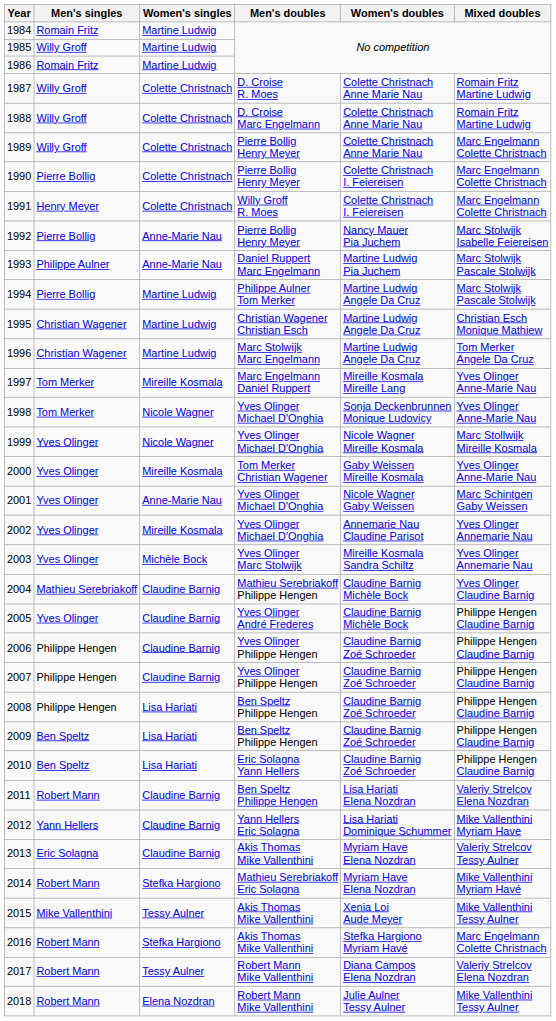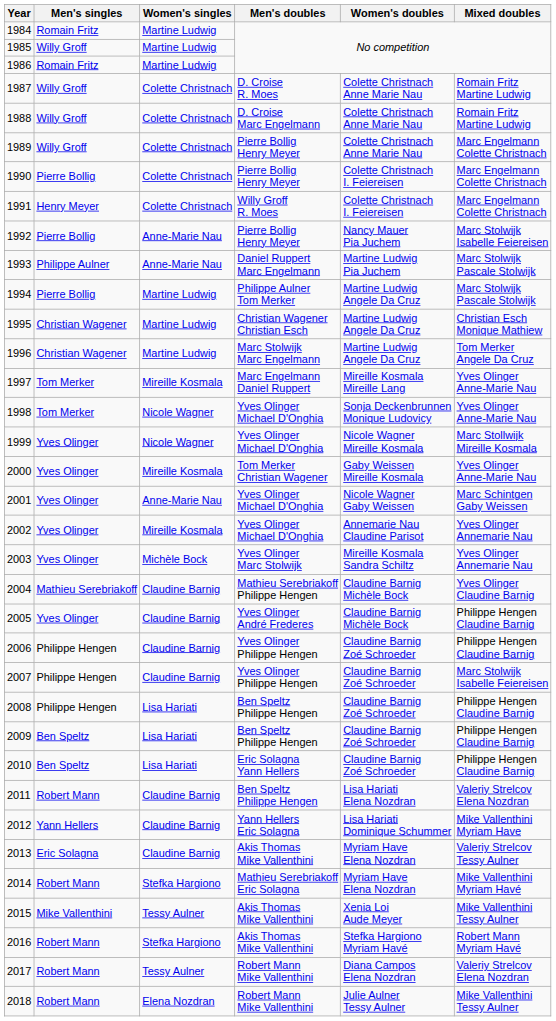 <table class=wikitable style="font-size:90%;">
 <tr>
 <th>Year</th>
 <th>Men's singles</th>
 <th>Women's singles</th>
 <th>Men's doubles</th>
 <th>Women's doubles</th>
 <th>Mixed doubles</th>
 </tr>
 <tr>
 <td>1984</td>
 <td><a href='#'>Romain Fritz</a></td>
 <td><a href='#'>Martine Ludwig</a></td>
 <td rowspan=3 colspan=3 align="center"><em>No competition</em></td>
 </tr>
 <tr>
 <td>1985</td>
 <td><a href='#'>Willy Groff</a></td>
 <td><a href='#'>Martine Ludwig</a></td>
 </tr>
 <tr>
 <td>1986</td>
 <td><a href='#'>Romain Fritz</a></td>
 <td><a href='#'>Martine Ludwig</a></td>
 </tr>
 <tr>
 <td>1987</td>
 <td><a href='#'>Willy Groff</a></td>
 <td><a href='#'>Colette Christnach</a></td>
 <td><a href='#'>D. Croise</a><br><a href='#'>R. Moes</a></td>
 <td><a href='#'>Colette Christnach</a><br><a href='#'>Anne Marie Nau</a></td>
 <td><a href='#'>Romain Fritz</a><br><a href='#'>Martine Ludwig</a></td>
 </tr>
 <tr>
 <td>1988</td>
 <td><a href='#'>Willy Groff</a></td>
 <td><a href='#'>Colette Christnach</a></td>
 <td><a href='#'>D. Croise</a><br><a href='#'>Marc Engelmann</a></td>
 <td><a href='#'>Colette Christnach</a><br><a href='#'>Anne Marie Nau</a></td>
 <td><a href='#'>Romain Fritz</a><br><a href='#'>Martine Ludwig</a></td>
 </tr>
 <tr>
 <td>1989</td>
 <td><a href='#'>Willy Groff</a></td>
 <td><a href='#'>Colette Christnach</a></td>
 <td><a href='#'>Pierre Bollig</a><br><a href='#'>Henry Meyer</a></td>
 <td><a href='#'>Colette Christnach</a><br><a href='#'>Anne Marie Nau</a></td>
 <td><a href='#'>Marc Engelmann</a><br><a href='#'>Colette Christnach</a></td>
 </tr>
 <tr>
 <td>1990</td>
 <td><a href='#'>Pierre Bollig</a></td>
 <td><a href='#'>Colette Christnach</a></td>
 <td><a href='#'>Pierre Bollig</a><br><a href='#'>Henry Meyer</a></td>
 <td><a href='#'>Colette Christnach</a><br><a href='#'>I. Feiereisen</a></td>
 <td><a href='#'>Marc Engelmann</a><br><a href='#'>Colette Christnach</a></td>
 </tr>
 <tr>
 <td>1991</td>
 <td><a href='#'>Henry Meyer</a></td>
 <td><a href='#'>Colette Christnach</a></td>
 <td><a href='#'>Willy Groff</a><br><a href='#'>R. Moes</a></td>
 <td><a href='#'>Colette Christnach</a><br><a href='#'>I. Feiereisen</a></td>
 <td><a href='#'>Marc Engelmann</a><br><a href='#'>Colette Christnach</a></td>
 </tr>
 <tr>
 <td>1992</td>
 <td><a href='#'>Pierre Bollig</a></td>
 <td><a href='#'>Anne-Marie Nau</a></td>
 <td><a href='#'>Pierre Bollig</a><br><a href='#'>Henry Meyer</a></td>
 <td><a href='#'>Nancy Mauer</a><br><a href='#'>Pia Juchem</a></td>
 <td><a href='#'>Marc Stolwijk</a><br><a href='#'>Isabelle Feiereisen</a></td>
 </tr>
 <tr>
 <td>1993</td>
 <td><a href='#'>Philippe Aulner</a></td>
 <td><a href='#'>Anne-Marie Nau</a></td>
 <td><a href='#'>Daniel Ruppert</a><br><a href='#'>Marc Engelmann</a></td>
 <td><a href='#'>Martine Ludwig</a><br><a href='#'>Pia Juchem</a></td>
 <td><a href='#'>Marc Stolwijk</a><br><a href='#'>Pascale Stolwijk</a></td>
 </tr>
 <tr>
 <td>1994</td>
 <td><a href='#'>Pierre Bollig</a></td>
 <td><a href='#'>Martine Ludwig</a></td>
 <td><a href='#'>Philippe Aulner</a><br><a href='#'>Tom Merker</a></td>
 <td><a href='#'>Martine Ludwig</a><br><a href='#'>Angele Da Cruz</a></td>
 <td><a href='#'>Marc Stolwijk</a><br><a href='#'>Pascale Stolwijk</a></td>
 </tr>
 <tr>
 <td>1995</td>
 <td><a href='#'>Christian Wagener</a></td>
 <td><a href='#'>Martine Ludwig</a></td>
 <td><a href='#'>Christian Wagener</a><br><a href='#'>Christian Esch</a></td>
 <td><a href='#'>Martine Ludwig</a><br><a href='#'>Angele Da Cruz</a></td>
 <td><a href='#'>Christian Esch</a><br><a href='#'>Monique Mathiew</a></td>
 </tr>
 <tr>
 <td>1996</td>
 <td><a href='#'>Christian Wagener</a></td>
 <td><a href='#'>Martine Ludwig</a></td>
 <td><a href='#'>Marc Stolwijk</a><br><a href='#'>Marc Engelmann</a></td>
 <td><a href='#'>Martine Ludwig</a><br><a href='#'>Angele Da Cruz</a></td>
 <td><a href='#'>Tom Merker</a><br><a href='#'>Angele Da Cruz</a></td>
 </tr>
 <tr>
 <td>1997</td>
 <td><a href='#'>Tom Merker</a></td>
 <td><a href='#'>Mireille Kosmala</a></td>
 <td><a href='#'>Marc Engelmann</a><br><a href='#'>Daniel Ruppert</a></td>
 <td><a href='#'>Mireille Kosmala</a><br><a href='#'>Mireille Lang</a></td>
 <td><a href='#'>Yves Olinger</a><br><a href='#'>Anne-Marie Nau</a></td>
 </tr>
 <tr>
 <td>1998</td>
 <td><a href='#'>Tom Merker</a></td>
 <td><a href='#'>Nicole Wagner</a></td>
 <td><a href='#'>Yves Olinger</a><br><a href='#'>Michael D'Onghia</a></td>
 <td><a href='#'>Sonja Deckenbrunnen</a><br><a href='#'>Monique Ludovicy</a></td>
 <td><a href='#'>Yves Olinger</a><br><a href='#'>Anne-Marie Nau</a></td>
 </tr>
 <tr>
 <td>1999</td>
 <td><a href='#'>Yves Olinger</a></td>
 <td><a href='#'>Nicole Wagner</a></td>
 <td><a href='#'>Yves Olinger</a><br><a href='#'>Michael D'Onghia</a></td>
 <td><a href='#'>Nicole Wagner</a><br><a href='#'>Mireille Kosmala</a></td>
 <td><a href='#'>Marc Stollwijk</a><br><a href='#'>Mireille Kosmala</a></td>
 </tr>
 <tr>
 <td>2000</td>
 <td><a href='#'>Yves Olinger</a></td>
 <td><a href='#'>Mireille Kosmala</a></td>
 <td><a href='#'>Tom Merker</a><br><a href='#'>Christian Wagener</a></td>
 <td><a href='#'>Gaby Weissen</a><br><a href='#'>Mireille Kosmala</a></td>
 <td><a href='#'>Yves Olinger</a><br><a href='#'>Anne-Marie Nau</a></td>
 </tr>
 <tr>
 <td>2001</td>
 <td><a href='#'>Yves Olinger</a></td>
 <td><a href='#'>Anne-Marie Nau</a></td>
 <td><a href='#'>Yves Olinger</a><br><a href='#'>Michael D'Onghia</a></td>
 <td><a href='#'>Nicole Wagner</a><br><a href='#'>Gaby Weissen</a></td>
 <td><a href='#'>Marc Schintgen</a><br><a href='#'>Gaby Weissen</a></td>
 </tr>
 <tr>
 <td>2002</td>
 <td><a href='#'>Yves Olinger</a></td>
 <td><a href='#'>Mireille Kosmala</a></td>
 <td><a href='#'>Yves Olinger</a><br><a href='#'>Michael D'Onghia</a></td>
 <td><a href='#'>Annemarie Nau</a><br><a href='#'>Claudine Parisot</a></td>
 <td><a href='#'>Yves Olinger</a><br><a href='#'>Annemarie Nau</a></td>
 </tr>
 <tr>
 <td>2003</td>
 <td><a href='#'>Yves Olinger</a></td>
 <td><a href='#'>Michèle Bock</a></td>
 <td><a href='#'>Yves Olinger</a><br><a href='#'>Marc Stolwijk</a></td>
 <td><a href='#'>Mireille Kosmala</a><br><a href='#'>Sandra Schiltz</a></td>
 <td><a href='#'>Yves Olinger</a><br><a href='#'>Annemarie Nau</a></td>
 </tr>
 <tr>
 <td>2004</td>
 <td><a href='#'>Mathieu Serebriakoff</a></td>
 <td><a href='#'>Claudine Barnig</a></td>
 <td><a href='#'>Mathieu Serebriakoff</a><br>Philippe Hengen</td>
 <td><a href='#'>Claudine Barnig</a><br><a href='#'>Michèle Bock</a></td>
 <td><a href='#'>Yves Olinger</a><br><a href='#'>Claudine Barnig</a></td>
 </tr>
 <tr>
 <td>2005</td>
 <td><a href='#'>Yves Olinger</a></td>
 <td><a href='#'>Claudine Barnig</a></td>
 <td><a href='#'>Yves Olinger</a><br><a href='#'>André Frederes</a></td>
 <td><a href='#'>Claudine Barnig</a><br><a href='#'>Michèle Bock</a></td>
 <td>Philippe Hengen<br><a href='#'>Claudine Barnig</a></td>
 </tr>
 <tr>
 <td>2006</td>
 <td>Philippe Hengen</td>
 <td><a href='#'>Claudine Barnig</a></td>
 <td><a href='#'>Yves Olinger</a><br>Philippe Hengen</td>
 <td><a href='#'>Claudine Barnig</a><br><a href='#'>Zoé Schroeder</a></td>
 <td>Philippe Hengen<br><a href='#'>Claudine Barnig</a></td>
 </tr>
 <tr>
 <td>2007</td>
 <td>Philippe Hengen</td>
 <td><a href='#'>Claudine Barnig</a></td>
 <td><a href='#'>Yves Olinger</a><br>Philippe Hengen</td>
 <td><a href='#'>Claudine Barnig</a><br><a href='#'>Zoé Schroeder</a></td>
-<td>Philippe Hengen<br><a href='#'>Claudine Barnig</a></td>
+<td><a href='#'>Marc Stolwijk</a><br><a href='#'>Isabelle Feiereisen</a></td>
 </tr>
 <tr>
 <td>2008</td>
 <td>Philippe Hengen</td>
 <td><a href='#'>Lisa Hariati</a></td>
 <td><a href='#'>Ben Speltz</a><br>Philippe Hengen</td>
 <td><a href='#'>Claudine Barnig</a><br><a href='#'>Zoé Schroeder</a></td>
 <td>Philippe Hengen<br><a href='#'>Claudine Barnig</a></td>
 </tr>
 <tr>
 <td>2009</td>
 <td><a href='#'>Ben Speltz</a></td>
 <td><a href='#'>Lisa Hariati</a></td>
 <td><a href='#'>Ben Speltz</a><br>Philippe Hengen</td>
 <td><a href='#'>Claudine Barnig</a><br><a href='#'>Zoé Schroeder</a></td>
 <td>Philippe Hengen<br><a href='#'>Claudine Barnig</a></td>
 </tr>
 <tr>
 <td>2010</td>
 <td><a href='#'>Ben Speltz</a></td>
 <td><a href='#'>Lisa Hariati</a></td>
 <td><a href='#'>Eric Solagna</a><br><a href='#'>Yann Hellers</a></td>
 <td><a href='#'>Claudine Barnig</a><br><a href='#'>Zoé Schroeder</a></td>
 <td>Philippe Hengen<br><a href='#'>Claudine Barnig</a></td>
 </tr>
 <tr>
 <td>2011</td>
 <td><a href='#'>Robert Mann</a></td>
 <td><a href='#'>Claudine Barnig</a></td>
 <td><a href='#'>Ben Speltz</a><br><a href='#'>Philippe Hengen</a></td>
 <td><a href='#'>Lisa Hariati</a><br><a href='#'>Elena Nozdran</a></td>
 <td><a href='#'>Valeriy Strelcov</a><br><a href='#'>Elena Nozdran</a></td>
 </tr>
 <tr>
 <td>2012</td>
 <td><a href='#'>Yann Hellers</a></td>
 <td><a href='#'>Claudine Barnig</a></td>
 <td><a href='#'>Yann Hellers</a><br><a href='#'>Eric Solagna</a></td>
 <td><a href='#'>Lisa Hariati</a><br><a href='#'>Dominique Schummer</a></td>
 <td><a href='#'>Mike Vallenthini</a><br><a href='#'>Myriam Have</a></td>
 </tr>
 <tr>
 <td>2013</td>
 <td><a href='#'>Eric Solagna</a></td>
 <td><a href='#'>Claudine Barnig</a></td>
 <td><a href='#'>Akis Thomas</a><br><a href='#'>Mike Vallenthini</a></td>
 <td><a href='#'>Myriam Have</a><br><a href='#'>Elena Nozdran</a></td>
 <td><a href='#'>Valeriy Strelcov</a><br><a href='#'>Tessy Aulner</a></td>
 </tr>
 <tr>
 <td>2014</td>
 <td><a href='#'>Robert Mann</a></td>
 <td><a href='#'>Stefka Hargiono</a></td>
 <td><a href='#'>Mathieu Serebriakoff</a><br><a href='#'>Eric Solagna</a></td>
 <td><a href='#'>Myriam Have</a><br><a href='#'>Elena Nozdran</a></td>
 <td><a href='#'>Mike Vallenthini</a><br><a href='#'>Myriam Havé</a></td>
 </tr>
 <tr>
 <td>2015</td>
 <td><a href='#'>Mike Vallenthini</a></td>
 <td><a href='#'>Tessy Aulner</a></td>
 <td><a href='#'>Akis Thomas</a><br><a href='#'>Mike Vallenthini</a></td>
 <td><a href='#'>Xenia Loi</a><br><a href='#'>Aude Meyer</a></td>
 <td><a href='#'>Mike Vallenthini</a><br><a href='#'>Tessy Aulner</a></td>
 </tr>
 <tr>
 <td>2016</td>
 <td><a href='#'>Robert Mann</a></td>
 <td><a href='#'>Stefka Hargiono</a></td>
 <td><a href='#'>Akis Thomas</a><br><a href='#'>Mike Vallenthini</a></td>
 <td><a href='#'>Stefka Hargiono</a><br><a href='#'>Myriam Havé</a></td>
-<td><a href='#'>Marc Engelmann</a><br><a href='#'>Colette Christnach</a></td>
+<td><a href='#'>Robert Mann</a><br><a href='#'>Myriam Havé</a></td>
 </tr>
 <tr>
 <td>2017</td>
 <td><a href='#'>Robert Mann</a></td>
 <td><a href='#'>Tessy Aulner</a></td>
 <td><a href='#'>Robert Mann</a><br><a href='#'>Mike Vallenthini</a></td>
 <td><a href='#'>Diana Campos</a><br><a href='#'>Elena Nozdran</a></td>
 <td><a href='#'>Valeriy Strelcov</a><br><a href='#'>Elena Nozdran</a></td>
 </tr>
 <tr>
 <td>2018</td>
 <td><a href='#'>Robert Mann</a></td>
 <td><a href='#'>Elena Nozdran</a></td>
 <td><a href='#'>Robert Mann</a><br><a href='#'>Mike Vallenthini</a></td>
 <td><a href='#'>Julie Aulner</a><br><a href='#'>Tessy Aulner</a></td>
 <td><a href='#'>Mike Vallenthini</a><br><a href='#'>Tessy Aulner</a></td>
 </tr>
 </table>
